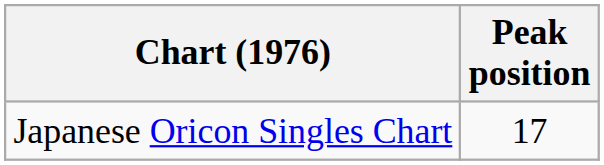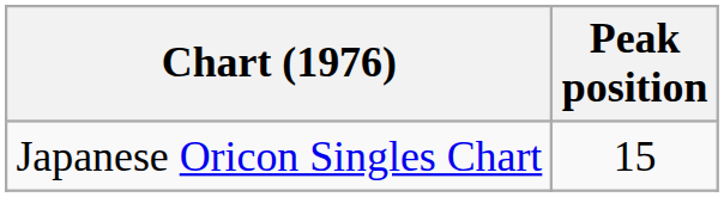 <table class="wikitable">
 <tr>
 <th>Chart (1976)</th>
 <th>Peak<br>position</th>
 </tr>
 <tr>
 <td>Japanese <a href='#'>Oricon Singles Chart</a></td>
-<td align="center">17</td>
+<td align="center">15</td>
 </tr>
 </table>
